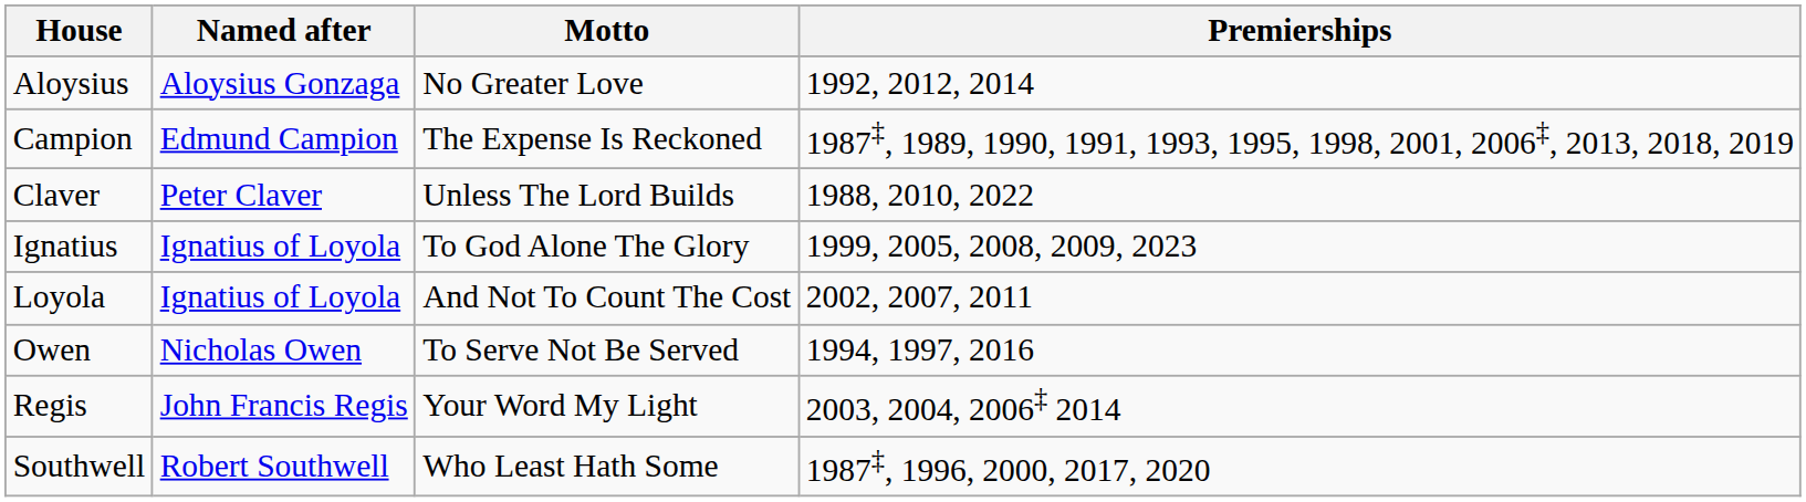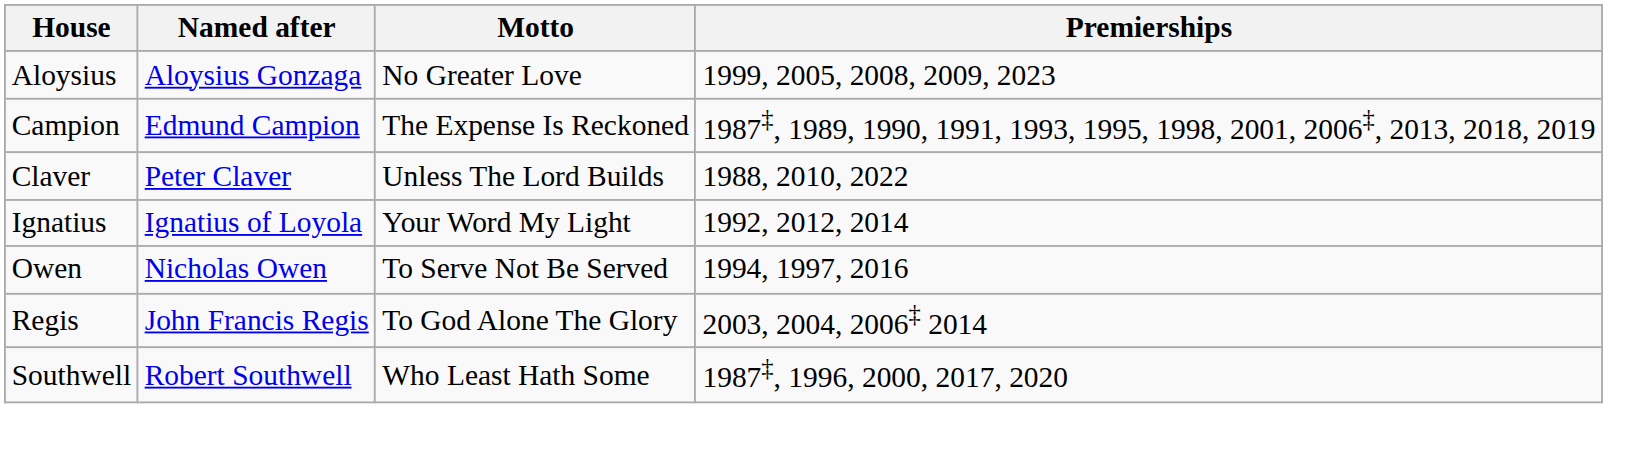 <table class=wikitable>
 <tr>
 <th>House</th>
 <th>Named after</th>
 <th>Motto</th>
 <th>Premierships</th>
 </tr>
 <tr>
 <td> Aloysius</td>
 <td><a href='#'>Aloysius Gonzaga</a></td>
 <td>No Greater Love</td>
-<td>1992, 2012, 2014</td>
+<td>1999, 2005, 2008, 2009, 2023</td>
 </tr>
 <tr>
 <td> Campion</td>
 <td><a href='#'>Edmund Campion</a></td>
 <td>The Expense Is Reckoned</td>
 <td>1987<sup>‡</sup>, 1989, 1990, 1991, 1993, 1995, 1998, 2001, 2006<sup>‡</sup>, 2013, 2018, 2019</td>
 </tr>
 <tr>
 <td> Claver</td>
 <td><a href='#'>Peter Claver</a></td>
 <td>Unless The Lord Builds</td>
 <td>1988, 2010, 2022</td>
 </tr>
 <tr>
 <td> Ignatius</td>
 <td><a href='#'>Ignatius of Loyola</a></td>
-<td>To God Alone The Glory</td>
-<td>1999, 2005, 2008, 2009, 2023</td>
-</tr>
-<tr>
-<td> Loyola</td>
-<td><a href='#'>Ignatius of Loyola</a></td>
-<td>And Not To Count The Cost</td>
-<td>2002, 2007, 2011</td>
+<td>Your Word My Light</td>
+<td>1992, 2012, 2014</td>
 </tr>
 <tr>
 <td> Owen</td>
 <td><a href='#'>Nicholas Owen</a></td>
 <td>To Serve Not Be Served</td>
 <td>1994, 1997, 2016</td>
 </tr>
 <tr>
 <td> Regis</td>
 <td><a href='#'>John Francis Regis</a></td>
-<td>Your Word My Light</td>
+<td>To God Alone The Glory</td>
 <td>2003, 2004, 2006<sup>‡</sup> 2014</td>
 </tr>
 <tr>
 <td> Southwell</td>
 <td><a href='#'>Robert Southwell</a></td>
 <td>Who Least Hath Some</td>
 <td>1987<sup>‡</sup>, 1996, 2000, 2017, 2020</td>
 </tr>
 </table>
